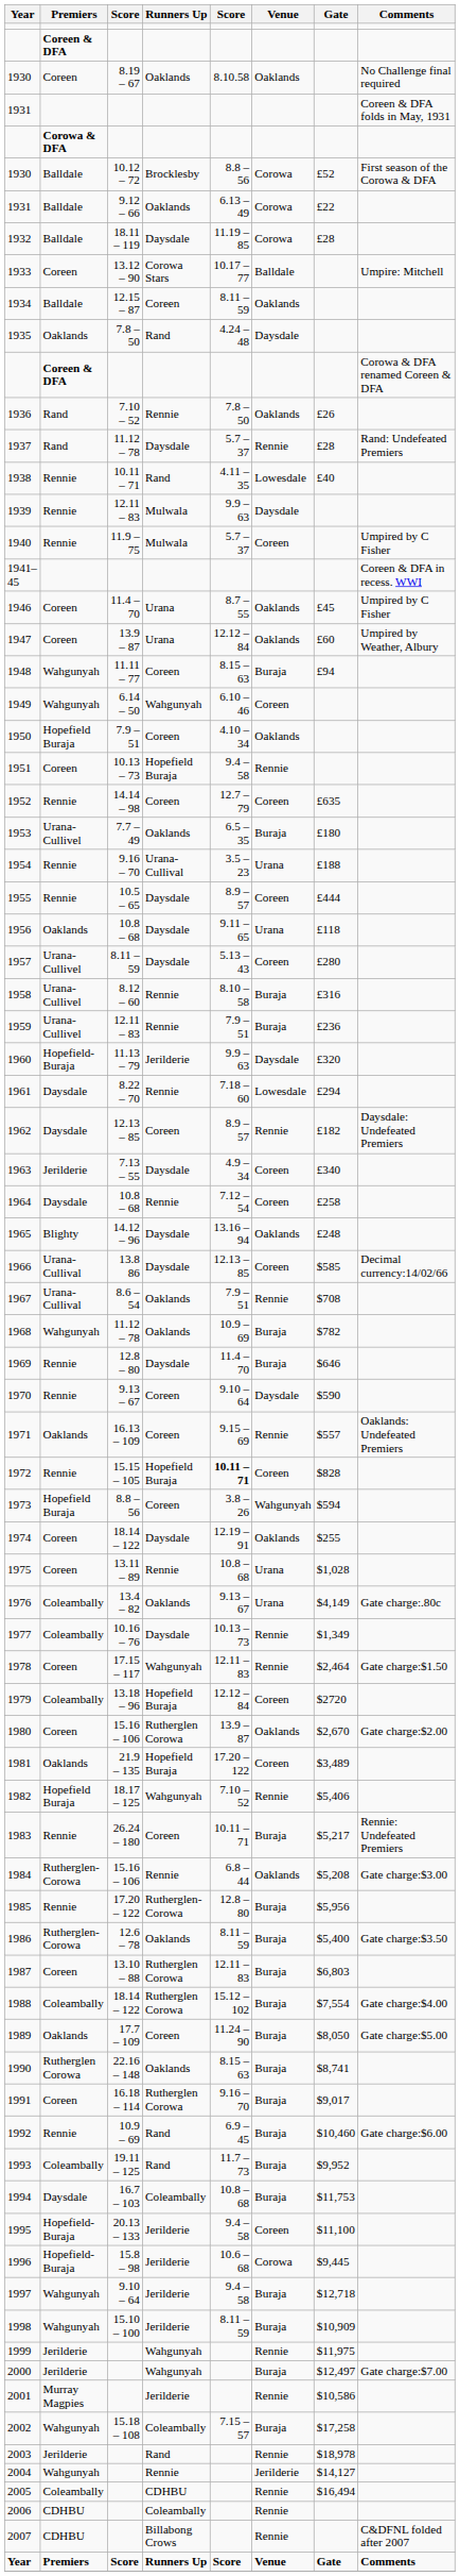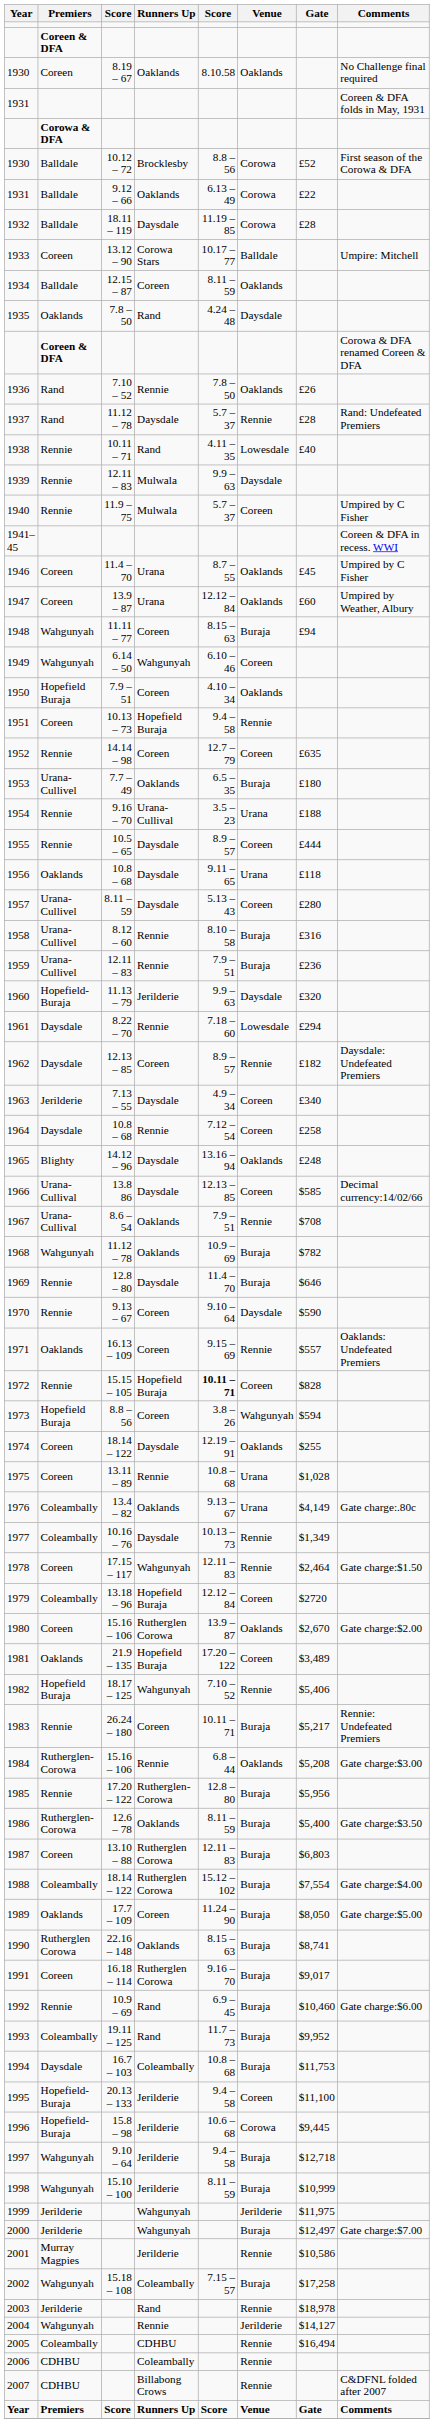 <table class="wikitable sortable">
 <tr>
 <th>Year</th>
 <th><span><strong>Premiers</strong></span></th>
 <th>Score</th>
 <th>Runners Up</th>
 <th>Score</th>
 <th>Venue</th>
 <th>Gate</th>
 <th>Comments</th>
 </tr>
 <tr>
 <td></td>
 <td></td>
 <td align=right></td>
 <td></td>
 <td align=right></td>
 <td></td>
 <td></td>
 <td></td>
 </tr>
 <tr>
 <td></td>
 <td><strong>Coreen & DFA</strong></td>
 <td align=right></td>
 <td></td>
 <td align=right></td>
 <td></td>
 <td></td>
 <td></td>
 </tr>
 <tr>
 <td>1930</td>
 <td>Coreen</td>
 <td align=right>8.19 – 67</td>
 <td>Oaklands</td>
 <td align=right>8.10.58</td>
 <td>Oaklands</td>
 <td></td>
 <td> No Challenge final required</td>
 </tr>
 <tr>
 <td>1931</td>
 <td></td>
 <td align=right></td>
 <td></td>
 <td align=right></td>
 <td></td>
 <td></td>
 <td>Coreen & DFA folds in May, 1931</td>
 </tr>
 <tr>
 <td></td>
 <td><strong>Corowa & DFA</strong></td>
 <td align=right></td>
 <td></td>
 <td align=right></td>
 <td></td>
 <td></td>
 <td></td>
 </tr>
 <tr>
 <td>1930</td>
 <td>Balldale</td>
 <td align=right>10.12 – 72</td>
 <td>Brocklesby</td>
 <td align=right>8.8 – 56</td>
 <td>Corowa</td>
 <td>£52</td>
 <td> First season of the Corowa & DFA</td>
 </tr>
 <tr>
 <td>1931</td>
 <td>Balldale</td>
 <td align=right>9.12 – 66</td>
 <td>Oaklands</td>
 <td align=right>6.13 – 49</td>
 <td>Corowa</td>
 <td>£22</td>
 <td></td>
 </tr>
 <tr>
 <td>1932</td>
 <td>Balldale</td>
 <td align=right>18.11 – 119</td>
 <td>Daysdale</td>
 <td align=right>11.19 – 85</td>
 <td>Corowa</td>
 <td>£28</td>
 <td></td>
 </tr>
 <tr>
 <td>1933</td>
 <td>Coreen</td>
 <td align=right>13.12 – 90</td>
 <td>Corowa Stars</td>
 <td align=right>10.17 – 77</td>
 <td>Balldale</td>
 <td></td>
 <td> Umpire: Mitchell</td>
 </tr>
 <tr>
 <td>1934</td>
 <td>Balldale</td>
 <td align=right>12.15 – 87</td>
 <td>Coreen</td>
 <td align=right>8.11 – 59</td>
 <td>Oaklands</td>
 <td></td>
 <td></td>
 </tr>
 <tr>
 <td>1935</td>
 <td>Oaklands</td>
 <td align=right>7.8 – 50</td>
 <td>Rand</td>
 <td align=right>4.24 – 48</td>
 <td>Daysdale</td>
 <td></td>
 <td></td>
 </tr>
 <tr>
 <td></td>
 <td><strong>Coreen & DFA</strong></td>
 <td align=right></td>
 <td></td>
 <td align=right></td>
 <td></td>
 <td></td>
 <td>Corowa & DFA renamed Coreen & DFA</td>
 </tr>
 <tr>
 <td>1936</td>
 <td>Rand</td>
 <td align=right>7.10 – 52</td>
 <td>Rennie</td>
 <td align=right>7.8 – 50</td>
 <td>Oaklands</td>
 <td>£26</td>
 <td></td>
 </tr>
 <tr>
 <td>1937</td>
 <td>Rand</td>
 <td align=right>11.12 – 78</td>
 <td>Daysdale</td>
 <td align=right>5.7 – 37</td>
 <td>Rennie</td>
 <td>£28</td>
 <td> Rand: Undefeated Premiers</td>
 </tr>
 <tr>
 <td>1938</td>
 <td>Rennie</td>
 <td align=right>10.11 – 71</td>
 <td>Rand</td>
 <td align=right>4.11 – 35</td>
 <td>Lowesdale</td>
 <td>£40</td>
 <td></td>
 </tr>
 <tr>
 <td>1939</td>
 <td>Rennie</td>
 <td align=right>12.11 – 83</td>
 <td>Mulwala</td>
 <td align=right>9.9 – 63</td>
 <td>Daysdale</td>
 <td></td>
 <td></td>
 </tr>
 <tr>
 <td>1940</td>
 <td>Rennie</td>
 <td align=right>11.9 – 75</td>
 <td>Mulwala</td>
 <td align=right>5.7 – 37</td>
 <td>Coreen</td>
 <td></td>
 <td> Umpired by C Fisher</td>
 </tr>
 <tr>
 <td>1941–45</td>
 <td></td>
 <td align=right></td>
 <td></td>
 <td align=right></td>
 <td></td>
 <td></td>
 <td>Coreen & DFA in recess. <a href='#'>WWI</a></td>
 </tr>
 <tr>
 <td>1946</td>
 <td>Coreen</td>
 <td align=right>11.4 – 70</td>
 <td>Urana</td>
 <td align=right>8.7 – 55</td>
 <td>Oaklands</td>
 <td>£45</td>
 <td> Umpired by C Fisher</td>
 </tr>
 <tr>
 <td>1947</td>
 <td>Coreen</td>
 <td align=right>13.9 – 87</td>
 <td>Urana</td>
 <td align=right>12.12 – 84</td>
 <td>Oaklands</td>
 <td>£60</td>
 <td> Umpired by Weather, Albury</td>
 </tr>
 <tr>
 <td>1948</td>
 <td>Wahgunyah</td>
 <td align=right>11.11 – 77</td>
 <td>Coreen</td>
 <td align=right>8.15 – 63</td>
 <td>Buraja</td>
 <td>£94</td>
 <td></td>
 </tr>
 <tr>
 <td>1949</td>
 <td>Wahgunyah</td>
 <td align=right>6.14 – 50</td>
 <td>Wahgunyah</td>
 <td align=right>6.10 – 46</td>
 <td>Coreen</td>
 <td></td>
 <td></td>
 </tr>
 <tr>
 <td>1950</td>
 <td>Hopefield Buraja</td>
 <td align=right>7.9 – 51</td>
 <td>Coreen</td>
 <td align=right>4.10 – 34</td>
 <td>Oaklands</td>
 <td></td>
 <td></td>
 </tr>
 <tr>
 <td>1951</td>
 <td>Coreen</td>
 <td align=right>10.13 – 73</td>
 <td>Hopefield Buraja</td>
 <td align=right>9.4 – 58</td>
 <td>Rennie</td>
 <td></td>
 <td></td>
 </tr>
 <tr>
 <td>1952</td>
 <td>Rennie</td>
 <td align=right>14.14 – 98</td>
 <td>Coreen</td>
 <td align=right>12.7 – 79</td>
 <td>Coreen</td>
 <td>£635</td>
 <td></td>
 </tr>
 <tr>
 <td>1953</td>
 <td>Urana-Cullivel</td>
 <td align=right>7.7 – 49</td>
 <td>Oaklands</td>
 <td align=right>6.5 – 35</td>
 <td>Buraja</td>
 <td>£180</td>
 <td></td>
 </tr>
 <tr>
 <td>1954</td>
 <td>Rennie</td>
 <td align=right>9.16 – 70</td>
 <td>Urana-Cullival</td>
 <td align=right>3.5 – 23</td>
 <td>Urana</td>
 <td>£188</td>
 <td></td>
 </tr>
 <tr>
 <td>1955</td>
 <td>Rennie</td>
 <td align=right>10.5 – 65</td>
 <td>Daysdale</td>
 <td align=right>8.9 – 57</td>
 <td>Coreen</td>
 <td>£444</td>
 <td></td>
 </tr>
 <tr>
 <td>1956</td>
 <td>Oaklands</td>
 <td align=right>10.8 – 68</td>
 <td>Daysdale</td>
 <td align=right>9.11 – 65</td>
 <td>Urana</td>
 <td>£118</td>
 <td></td>
 </tr>
 <tr>
 <td>1957</td>
 <td>Urana-Cullivel</td>
 <td align=right>8.11 – 59</td>
 <td>Daysdale</td>
 <td align=right>5.13 – 43</td>
 <td>Coreen</td>
 <td>£280</td>
 <td></td>
 </tr>
 <tr>
 <td>1958</td>
 <td>Urana-Cullivel</td>
 <td align=right>8.12 – 60</td>
 <td>Rennie</td>
 <td align=right>8.10 – 58</td>
 <td>Buraja</td>
 <td>£316</td>
 <td></td>
 </tr>
 <tr>
 <td>1959</td>
 <td>Urana-Cullivel</td>
 <td align=right>12.11 – 83</td>
 <td>Rennie</td>
 <td align=right>7.9 – 51</td>
 <td>Buraja</td>
 <td>£236</td>
 <td></td>
 </tr>
 <tr>
 <td>1960</td>
 <td>Hopefield-Buraja</td>
 <td align=right>11.13 – 79</td>
 <td>Jerilderie</td>
 <td align=right>9.9 – 63</td>
 <td>Daysdale</td>
 <td>£320</td>
 <td></td>
 </tr>
 <tr>
 <td>1961</td>
 <td>Daysdale</td>
 <td align=right>8.22 – 70</td>
 <td>Rennie</td>
 <td align=right>7.18 – 60</td>
 <td>Lowesdale</td>
 <td>£294</td>
 <td></td>
 </tr>
 <tr>
 <td>1962</td>
 <td>Daysdale</td>
 <td align=right>12.13 – 85</td>
 <td>Coreen</td>
 <td align=right>8.9 – 57</td>
 <td>Rennie</td>
 <td>£182</td>
 <td>Daysdale: Undefeated Premiers</td>
 </tr>
 <tr>
 <td>1963</td>
 <td>Jerilderie</td>
 <td align=right>7.13 – 55</td>
 <td>Daysdale</td>
 <td align=right>4.9 – 34</td>
 <td>Coreen</td>
 <td>£340</td>
 <td></td>
 </tr>
 <tr>
 <td>1964</td>
 <td>Daysdale</td>
 <td align=right>10.8 – 68</td>
 <td>Rennie</td>
 <td align=right>7.12 – 54</td>
 <td>Coreen</td>
 <td>£258</td>
 <td></td>
 </tr>
 <tr>
 <td>1965</td>
 <td>Blighty</td>
 <td align=right>14.12 – 96</td>
 <td>Daysdale</td>
 <td align=right>13.16 – 94</td>
 <td>Oaklands</td>
 <td>£248</td>
 <td></td>
 </tr>
 <tr>
 <td>1966</td>
 <td>Urana-Cullival</td>
 <td align=right>13.8 86</td>
 <td>Daysdale</td>
 <td align=right>12.13 – 85</td>
 <td>Coreen</td>
 <td>$585</td>
 <td>Decimal currency:14/02/66</td>
 </tr>
 <tr>
 <td>1967</td>
 <td>Urana-Cullival</td>
 <td align=right>8.6 – 54</td>
 <td>Oaklands</td>
 <td align=right>7.9 – 51</td>
 <td>Rennie</td>
 <td>$708</td>
 <td></td>
 </tr>
 <tr>
 <td>1968</td>
 <td>Wahgunyah</td>
 <td align=right>11.12 – 78</td>
 <td>Oaklands</td>
 <td align=right>10.9 – 69</td>
 <td>Buraja</td>
 <td>$782</td>
 <td></td>
 </tr>
 <tr>
 <td>1969</td>
 <td>Rennie</td>
 <td align=right>12.8 – 80</td>
 <td>Daysdale</td>
 <td align=right>11.4 – 70</td>
 <td>Buraja</td>
 <td>$646</td>
 <td></td>
 </tr>
 <tr>
 <td>1970</td>
 <td>Rennie</td>
 <td align=right>9.13 – 67</td>
 <td>Coreen</td>
 <td align=right>9.10 – 64</td>
 <td>Daysdale</td>
 <td>$590</td>
 <td></td>
 </tr>
 <tr>
 <td>1971</td>
 <td>Oaklands</td>
 <td align=right>16.13 – 109</td>
 <td>Coreen</td>
 <td align=right>9.15 – 69</td>
 <td>Rennie</td>
 <td>$557</td>
 <td>Oaklands: Undefeated Premiers</td>
 </tr>
 <tr>
 <td>1972</td>
 <td>Rennie</td>
 <td align=right>15.15 – 105</td>
 <td>Hopefield Buraja</td>
 <td align=right><strong>10.11 – 71</strong></td>
 <td>Coreen</td>
 <td>$828</td>
 <td></td>
 </tr>
 <tr>
 <td>1973</td>
 <td>Hopefield Buraja</td>
 <td align=right>8.8 – 56</td>
 <td>Coreen</td>
 <td align=right>3.8 – 26</td>
 <td>Wahgunyah</td>
 <td>$594</td>
 <td></td>
 </tr>
 <tr>
 <td>1974</td>
 <td>Coreen</td>
 <td align=right>18.14 – 122</td>
 <td>Daysdale</td>
 <td align=right>12.19 – 91</td>
 <td>Oaklands</td>
 <td>$255</td>
 <td></td>
 </tr>
 <tr>
 <td>1975</td>
 <td>Coreen</td>
 <td align=right>13.11 – 89</td>
 <td>Rennie</td>
 <td align=right>10.8 – 68</td>
 <td>Urana</td>
 <td>$1,028</td>
 <td></td>
 </tr>
 <tr>
 <td>1976</td>
 <td>Coleambally</td>
 <td align=right>13.4 – 82</td>
 <td>Oaklands</td>
 <td align=right>9.13 – 67</td>
 <td>Urana</td>
 <td>$4,149</td>
 <td>Gate charge:.80c</td>
 </tr>
 <tr>
 <td>1977</td>
 <td>Coleambally</td>
 <td align=right>10.16 – 76</td>
 <td>Daysdale</td>
 <td align=right>10.13 – 73</td>
 <td>Rennie</td>
 <td>$1,349</td>
 <td></td>
 </tr>
 <tr>
 <td>1978</td>
 <td>Coreen</td>
 <td align=right>17.15 – 117</td>
 <td>Wahgunyah</td>
 <td align=right>12.11 – 83</td>
 <td>Rennie</td>
 <td>$2,464</td>
 <td>Gate charge:$1.50</td>
 </tr>
 <tr>
 <td>1979</td>
 <td>Coleambally</td>
 <td align=right>13.18 – 96</td>
 <td>Hopefield Buraja</td>
 <td align=right>12.12 – 84</td>
 <td>Coreen</td>
 <td>$2720</td>
 <td></td>
 </tr>
 <tr>
 <td>1980</td>
 <td>Coreen</td>
 <td align=right>15.16 – 106</td>
 <td>Rutherglen Corowa</td>
 <td align=right>13.9 – 87</td>
 <td>Oaklands</td>
 <td>$2,670</td>
 <td>Gate charge:$2.00</td>
 </tr>
 <tr>
 <td>1981</td>
 <td>Oaklands</td>
 <td align=right>21.9 – 135</td>
 <td>Hopefield Buraja</td>
 <td align=right>17.20 – 122</td>
 <td>Coreen</td>
 <td>$3,489</td>
 <td></td>
 </tr>
 <tr>
 <td>1982</td>
 <td>Hopefield Buraja</td>
 <td align=right>18.17 – 125</td>
 <td>Wahgunyah</td>
 <td align=right>7.10 – 52</td>
 <td>Rennie</td>
 <td>$5,406</td>
 <td></td>
 </tr>
 <tr>
 <td>1983</td>
 <td>Rennie</td>
 <td align=right>26.24 – 180</td>
 <td>Coreen</td>
 <td align=right>10.11 – 71</td>
 <td>Buraja</td>
 <td>$5,217</td>
 <td>Rennie: Undefeated Premiers</td>
 </tr>
 <tr>
 <td>1984</td>
 <td>Rutherglen-Corowa</td>
 <td align=right>15.16 – 106</td>
 <td>Rennie</td>
 <td align=right>6.8 – 44</td>
 <td>Oaklands</td>
 <td>$5,208</td>
 <td>Gate charge:$3.00</td>
 </tr>
 <tr>
 <td>1985</td>
 <td>Rennie</td>
 <td align=right>17.20 – 122</td>
 <td>Rutherglen-Corowa</td>
 <td align=right>12.8 – 80</td>
 <td>Buraja</td>
 <td>$5,956</td>
 <td></td>
 </tr>
 <tr>
 <td>1986</td>
 <td>Rutherglen-Corowa</td>
 <td align=right>12.6 – 78</td>
 <td>Oaklands</td>
 <td align=right>8.11 – 59</td>
 <td>Buraja</td>
 <td>$5,400</td>
 <td>Gate charge:$3.50</td>
 </tr>
 <tr>
 <td>1987</td>
 <td>Coreen</td>
 <td align=right>13.10 – 88</td>
 <td>Rutherglen Corowa</td>
 <td align=right>12.11 – 83</td>
 <td>Buraja</td>
 <td>$6,803</td>
 <td></td>
 </tr>
 <tr>
 <td>1988</td>
 <td>Coleambally</td>
 <td align=right>18.14 – 122</td>
 <td>Rutherglen Corowa</td>
 <td align=right>15.12 – 102</td>
 <td>Buraja</td>
 <td>$7,554</td>
 <td>Gate charge:$4.00</td>
 </tr>
 <tr>
 <td>1989</td>
 <td>Oaklands</td>
 <td align=right>17.7 – 109</td>
 <td>Coreen</td>
 <td align=right>11.24 – 90</td>
 <td>Buraja</td>
 <td>$8,050</td>
 <td>Gate charge:$5.00</td>
 </tr>
 <tr>
 <td>1990</td>
 <td>Rutherglen Corowa</td>
 <td align=right>22.16 – 148</td>
 <td>Oaklands</td>
 <td align=right>8.15 – 63</td>
 <td>Buraja</td>
 <td>$8,741</td>
 <td></td>
 </tr>
 <tr>
 <td>1991</td>
 <td>Coreen</td>
 <td align=right>16.18 – 114</td>
 <td>Rutherglen Corowa</td>
 <td align=right>9.16 – 70</td>
 <td>Buraja</td>
 <td>$9,017</td>
 <td></td>
 </tr>
 <tr>
 <td>1992</td>
 <td>Rennie</td>
 <td align=right>10.9 – 69</td>
 <td>Rand</td>
 <td align=right>6.9 – 45</td>
 <td>Buraja</td>
 <td>$10,460</td>
 <td>Gate charge:$6.00</td>
 </tr>
 <tr>
 <td>1993</td>
 <td>Coleambally</td>
 <td align=right>19.11 – 125</td>
 <td>Rand</td>
 <td align=right>11.7 – 73</td>
 <td>Buraja</td>
 <td>$9,952</td>
 <td></td>
 </tr>
 <tr>
 <td>1994</td>
 <td>Daysdale</td>
 <td align=right>16.7 – 103</td>
 <td>Coleambally</td>
 <td align=right>10.8 – 68</td>
 <td>Buraja</td>
 <td>$11,753</td>
 <td></td>
 </tr>
 <tr>
 <td>1995</td>
 <td>Hopefield-Buraja</td>
 <td align=right>20.13 – 133</td>
 <td>Jerilderie</td>
 <td align=right>9.4 – 58</td>
 <td>Coreen</td>
 <td>$11,100</td>
 <td></td>
 </tr>
 <tr>
 <td>1996</td>
 <td>Hopefield-Buraja</td>
 <td align=right>15.8 – 98</td>
 <td>Jerilderie</td>
 <td align=right>10.6 – 68</td>
 <td>Corowa</td>
 <td>$9,445</td>
 <td></td>
 </tr>
 <tr>
 <td>1997</td>
 <td>Wahgunyah</td>
 <td align=right>9.10 – 64</td>
 <td>Jerilderie</td>
 <td align=right>9.4 – 58</td>
 <td>Buraja</td>
 <td>$12,718</td>
 <td></td>
 </tr>
 <tr>
 <td>1998</td>
 <td>Wahgunyah</td>
 <td align=right>15.10 – 100</td>
 <td>Jerilderie</td>
 <td align=right>8.11 – 59</td>
 <td>Buraja</td>
-<td>$10,909</td>
+<td>$10,999</td>
 <td></td>
 </tr>
 <tr>
 <td>1999</td>
 <td>Jerilderie</td>
 <td align=right></td>
 <td>Wahgunyah</td>
 <td align=right></td>
-<td>Rennie</td>
+<td>Jerilderie</td>
 <td>$11,975</td>
 <td></td>
 </tr>
 <tr>
 <td>2000</td>
 <td>Jerilderie</td>
 <td align=right></td>
 <td>Wahgunyah</td>
 <td align=right></td>
 <td>Buraja</td>
 <td>$12,497</td>
 <td>Gate charge:$7.00</td>
 </tr>
 <tr>
 <td>2001</td>
 <td>Murray Magpies</td>
 <td align=right></td>
 <td>Jerilderie</td>
 <td align=right></td>
 <td>Rennie</td>
 <td>$10,586</td>
 <td></td>
 </tr>
 <tr>
 <td>2002</td>
 <td>Wahgunyah</td>
 <td align=right>15.18 – 108</td>
 <td>Coleambally</td>
 <td align=right>7.15 – 57</td>
 <td>Buraja</td>
 <td>$17,258</td>
 <td></td>
 </tr>
 <tr>
 <td>2003</td>
 <td>Jerilderie</td>
 <td align=right></td>
 <td>Rand</td>
 <td align=right></td>
 <td>Rennie</td>
 <td>$18,978</td>
 <td></td>
 </tr>
 <tr>
 <td>2004</td>
 <td>Wahgunyah</td>
 <td align=right></td>
 <td>Rennie</td>
 <td align=right></td>
 <td>Jerilderie</td>
 <td>$14,127</td>
 <td></td>
 </tr>
 <tr>
 <td>2005</td>
 <td>Coleambally</td>
 <td align=right></td>
 <td>CDHBU</td>
 <td align=right></td>
 <td>Rennie</td>
 <td>$16,494</td>
 <td></td>
 </tr>
 <tr>
 <td>2006</td>
 <td>CDHBU</td>
 <td align=right></td>
 <td>Coleambally</td>
 <td align=right></td>
 <td>Rennie</td>
 <td></td>
 <td></td>
 </tr>
 <tr>
 <td>2007</td>
 <td>CDHBU</td>
 <td align=right></td>
 <td>Billabong Crows</td>
 <td align=right></td>
 <td>Rennie</td>
 <td></td>
 <td>C&DFNL folded after 2007</td>
 </tr>
 <tr>
 <td><strong>Year</strong></td>
 <td><span><strong>Premiers</strong></span></td>
 <td><strong>Score</strong></td>
 <td><strong>Runners Up</strong></td>
 <td><strong>Score</strong></td>
 <td><strong>Venue</strong></td>
 <td><strong>Gate</strong></td>
 <td><strong>Comments</strong></td>
 </tr>
 <tr>
 </tr>
 </table>
